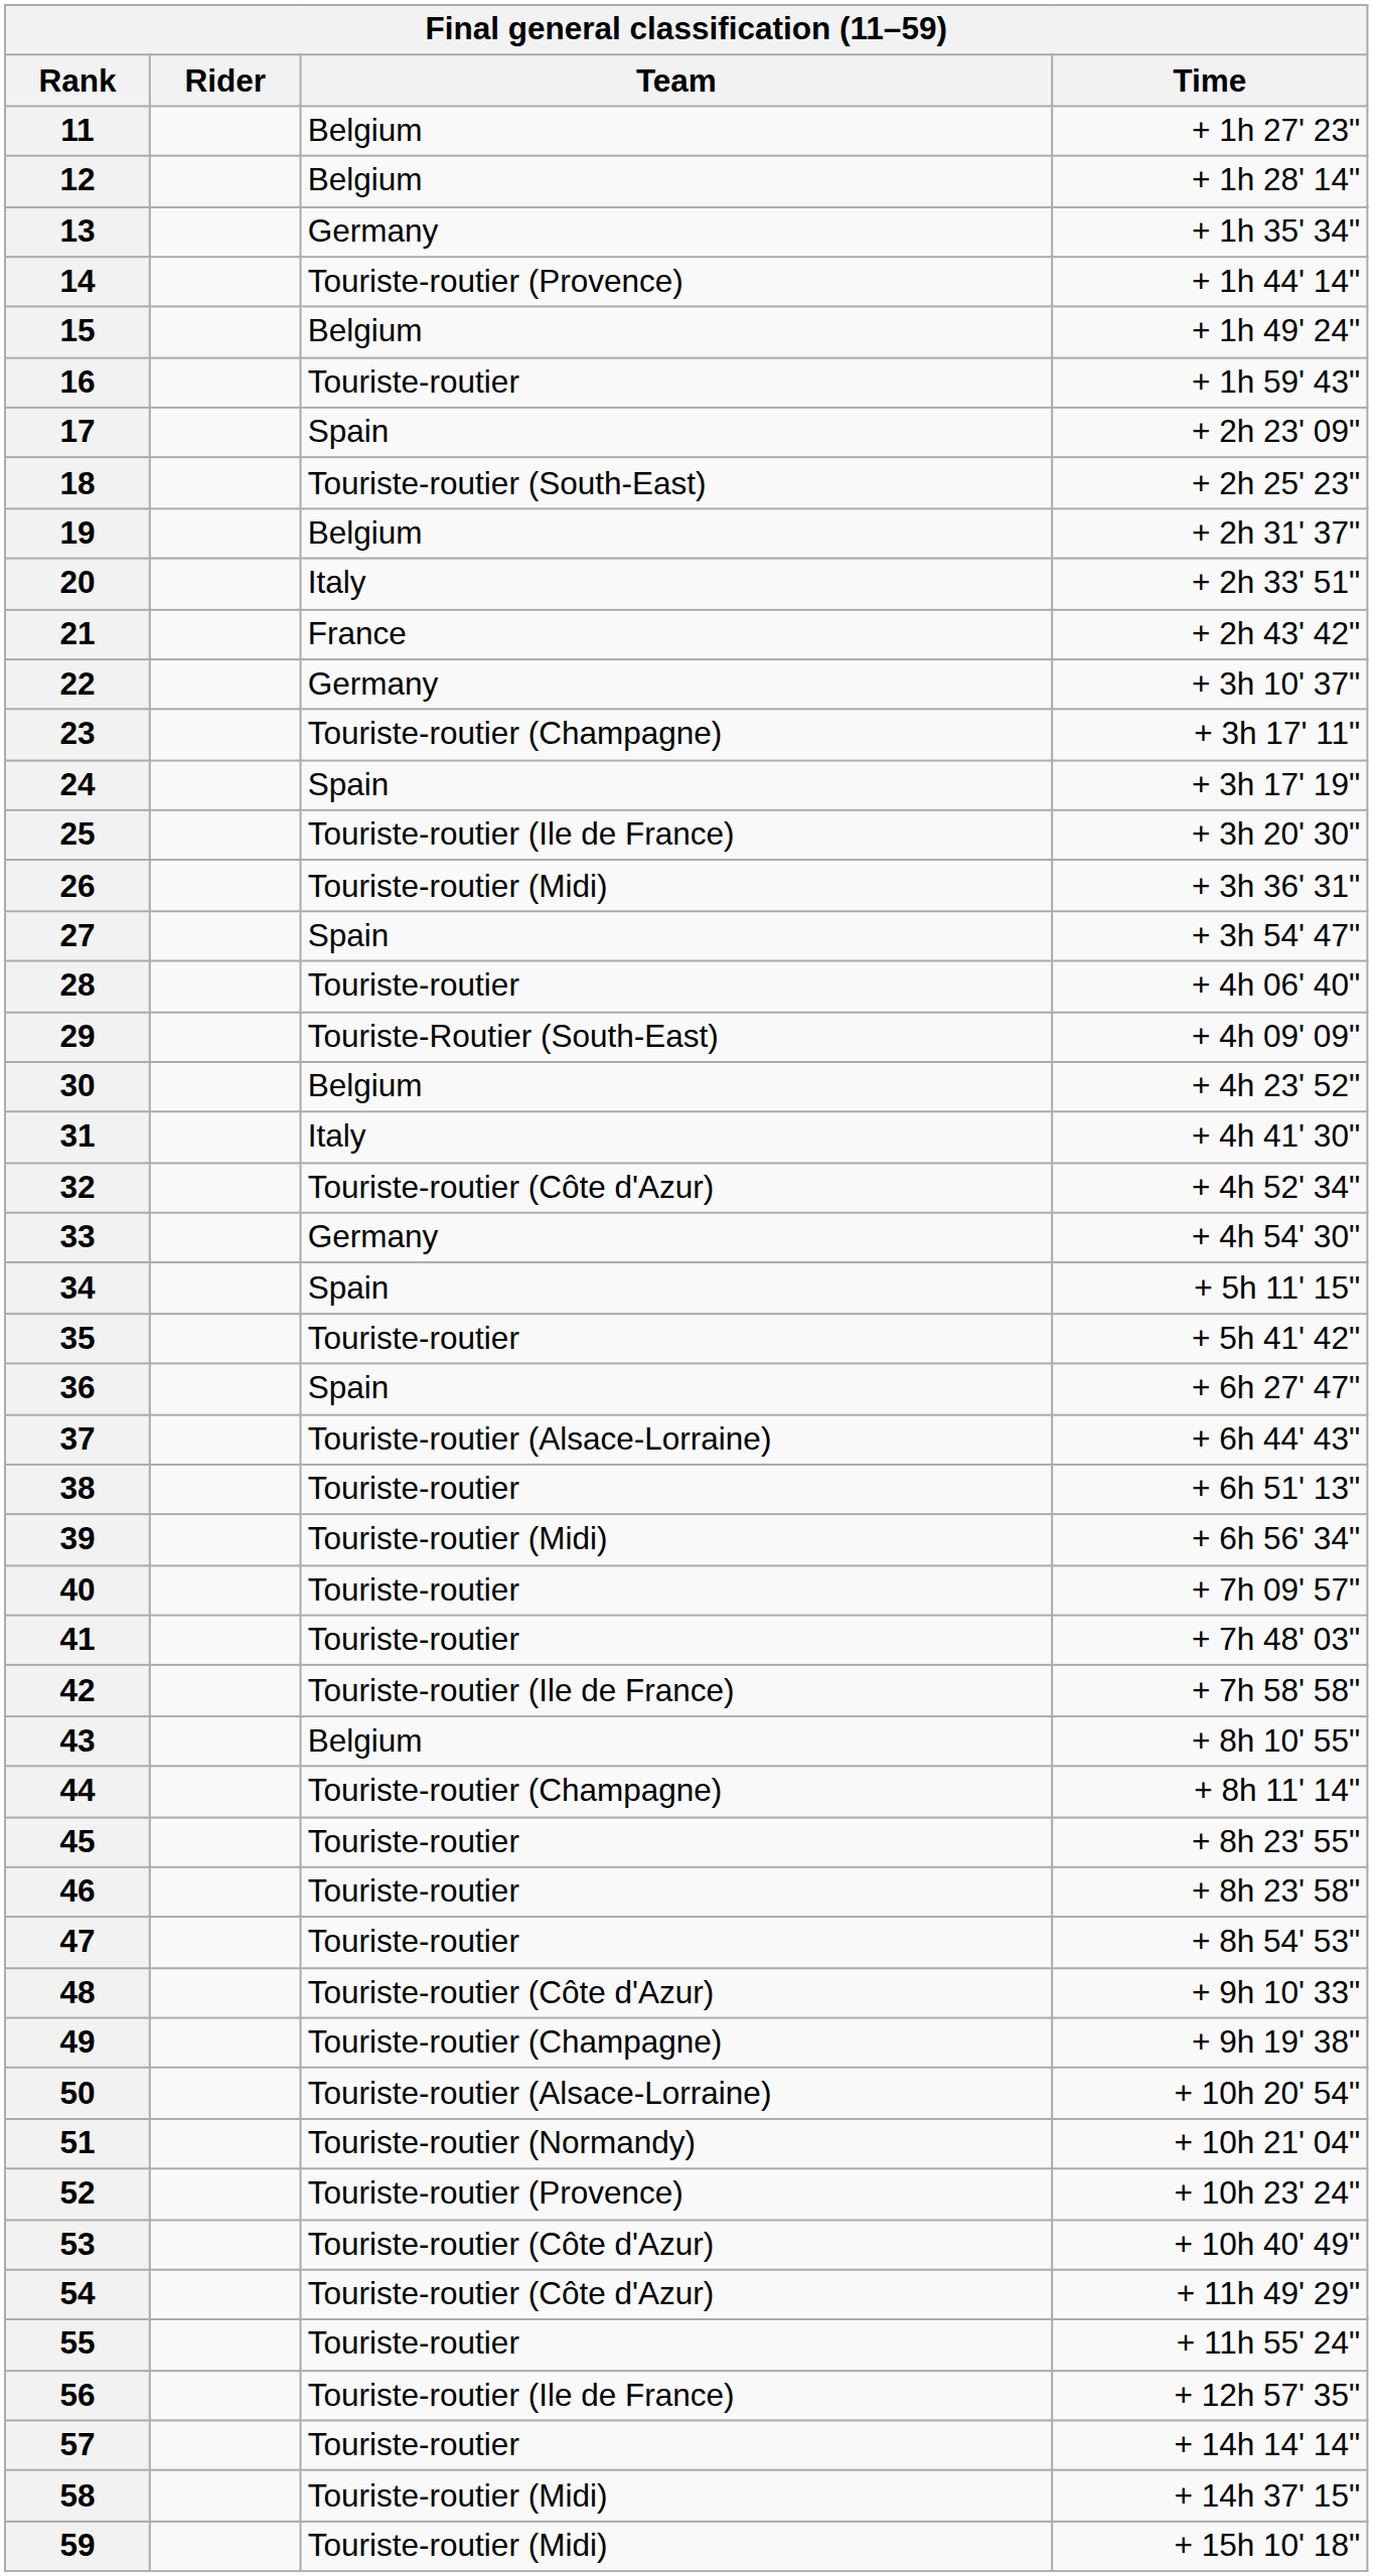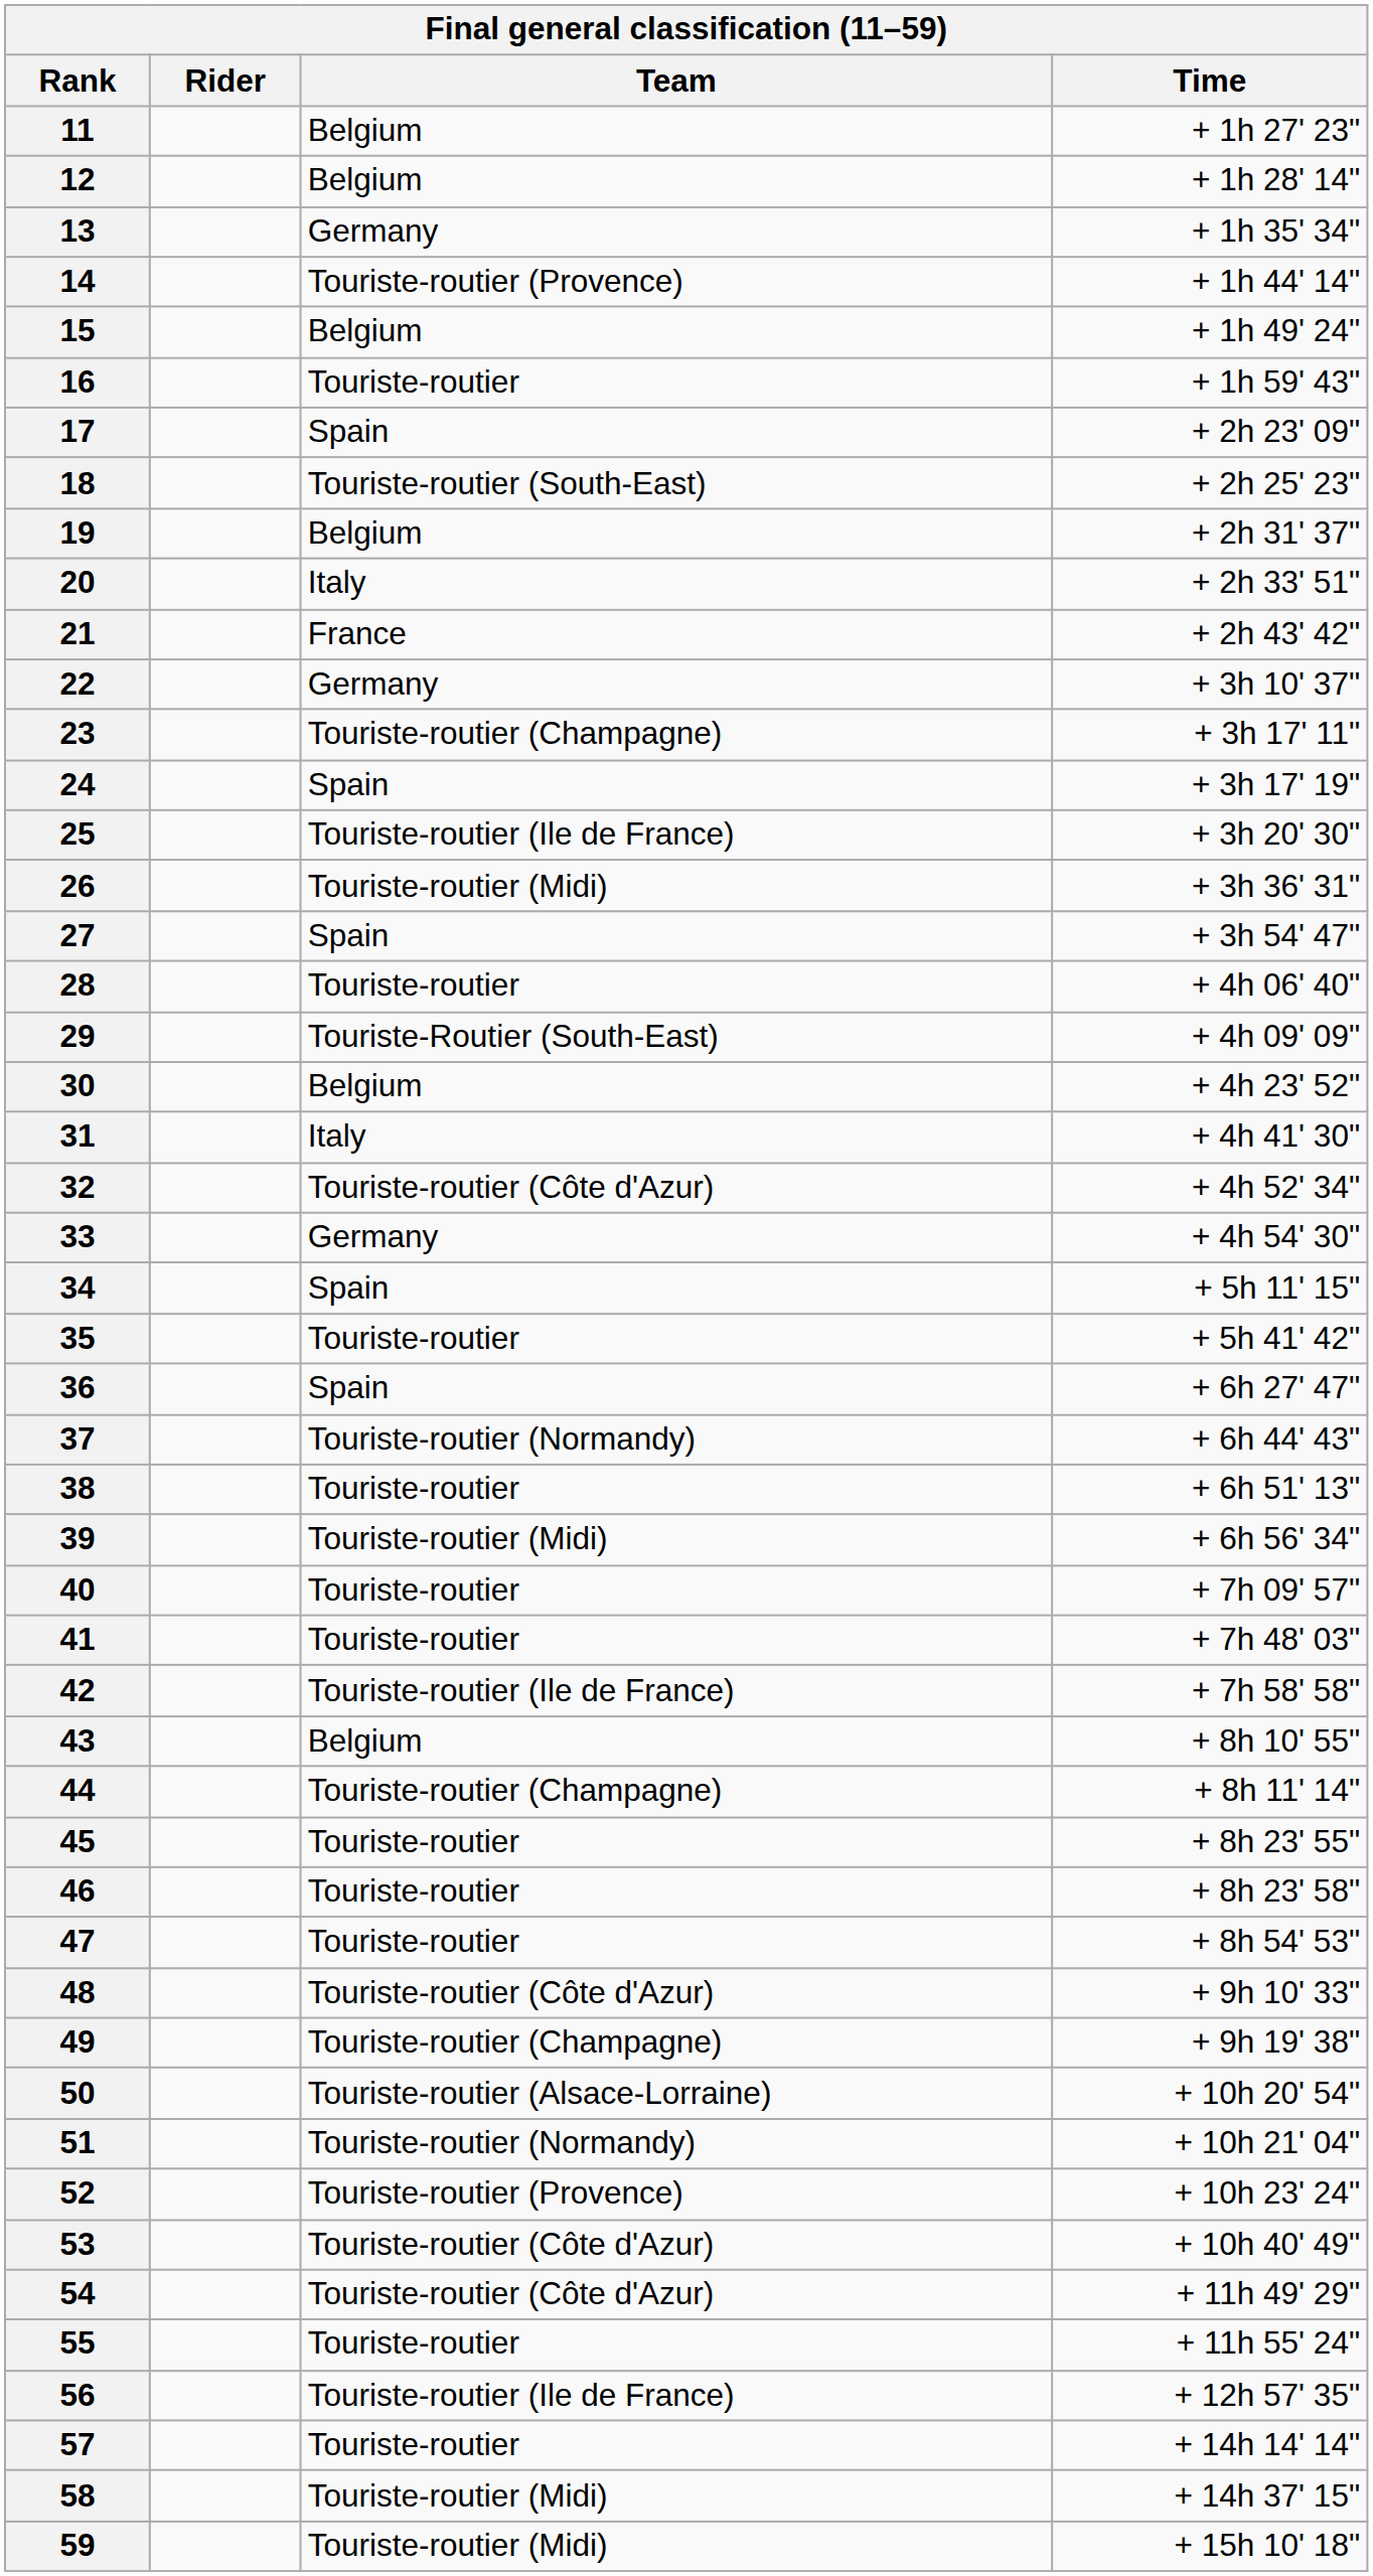 <table class="collapsible collapsed wikitable" style="width:43em;margin-top:-1px;">
 <tr>
 <th scope="col" colspan="4">Final general classification (11–59)</th>
 </tr>
 <tr>
 <th scope="col">Rank</th>
 <th scope="col">Rider</th>
 <th scope="col">Team</th>
 <th scope="col">Time</th>
 </tr>
 <tr>
 <th scope="row">11</th>
 <td></td>
 <td>Belgium</td>
 <td style="text-align:right;">+ 1h 27' 23"</td>
 </tr>
 <tr>
 <th scope="row">12</th>
 <td></td>
 <td>Belgium</td>
 <td style="text-align:right;">+ 1h 28' 14"</td>
 </tr>
 <tr>
 <th scope="row">13</th>
 <td></td>
 <td>Germany</td>
 <td style="text-align:right;">+ 1h 35' 34"</td>
 </tr>
 <tr>
 <th scope="row">14</th>
 <td></td>
 <td>Touriste-routier (Provence)</td>
 <td style="text-align:right;">+ 1h 44' 14"</td>
 </tr>
 <tr>
 <th scope="row">15</th>
 <td></td>
 <td>Belgium</td>
 <td style="text-align:right;">+ 1h 49' 24"</td>
 </tr>
 <tr>
 <th scope="row">16</th>
 <td></td>
 <td>Touriste-routier</td>
 <td style="text-align:right;">+ 1h 59' 43"</td>
 </tr>
 <tr>
 <th scope="row">17</th>
 <td></td>
 <td>Spain</td>
 <td style="text-align:right;">+ 2h 23' 09"</td>
 </tr>
 <tr>
 <th scope="row">18</th>
 <td></td>
 <td>Touriste-routier (South-East)</td>
 <td style="text-align:right;">+ 2h 25' 23"</td>
 </tr>
 <tr>
 <th scope="row">19</th>
 <td></td>
 <td>Belgium</td>
 <td style="text-align:right;">+ 2h 31' 37"</td>
 </tr>
 <tr>
 <th scope="row">20</th>
 <td></td>
 <td>Italy</td>
 <td style="text-align:right;">+ 2h 33' 51"</td>
 </tr>
 <tr>
 <th scope="row">21</th>
 <td></td>
 <td>France</td>
 <td style="text-align:right;">+ 2h 43' 42"</td>
 </tr>
 <tr>
 <th scope="row">22</th>
 <td></td>
 <td>Germany</td>
 <td style="text-align:right;">+ 3h 10' 37"</td>
 </tr>
 <tr>
 <th scope="row">23</th>
 <td></td>
 <td>Touriste-routier (Champagne)</td>
 <td style="text-align:right;">+ 3h 17' 11"</td>
 </tr>
 <tr>
 <th scope="row">24</th>
 <td></td>
 <td>Spain</td>
 <td style="text-align:right;">+ 3h 17' 19"</td>
 </tr>
 <tr>
 <th scope="row">25</th>
 <td></td>
 <td>Touriste-routier (Ile de France)</td>
 <td style="text-align:right;">+ 3h 20' 30"</td>
 </tr>
 <tr>
 <th scope="row">26</th>
 <td></td>
 <td>Touriste-routier (Midi)</td>
 <td style="text-align:right;">+ 3h 36' 31"</td>
 </tr>
 <tr>
 <th scope="row">27</th>
 <td></td>
 <td>Spain</td>
 <td style="text-align:right;">+ 3h 54' 47"</td>
 </tr>
 <tr>
 <th scope="row">28</th>
 <td></td>
 <td>Touriste-routier</td>
 <td style="text-align:right;">+ 4h 06' 40"</td>
 </tr>
 <tr>
 <th scope="row">29</th>
 <td></td>
 <td>Touriste-Routier (South-East)</td>
 <td style="text-align:right;">+ 4h 09' 09"</td>
 </tr>
 <tr>
 <th scope="row">30</th>
 <td></td>
 <td>Belgium</td>
 <td style="text-align:right;">+ 4h 23' 52"</td>
 </tr>
 <tr>
 <th scope="row">31</th>
 <td></td>
 <td>Italy</td>
 <td style="text-align:right;">+ 4h 41' 30"</td>
 </tr>
 <tr>
 <th scope="row">32</th>
 <td></td>
 <td>Touriste-routier (Côte d'Azur)</td>
 <td style="text-align:right;">+ 4h 52' 34"</td>
 </tr>
 <tr>
 <th scope="row">33</th>
 <td></td>
 <td>Germany</td>
 <td style="text-align:right;">+ 4h 54' 30"</td>
 </tr>
 <tr>
 <th scope="row">34</th>
 <td></td>
 <td>Spain</td>
 <td style="text-align:right;">+ 5h 11' 15"</td>
 </tr>
 <tr>
 <th scope="row">35</th>
 <td></td>
 <td>Touriste-routier</td>
 <td style="text-align:right;">+ 5h 41' 42"</td>
 </tr>
 <tr>
 <th scope="row">36</th>
 <td></td>
 <td>Spain</td>
 <td style="text-align:right;">+ 6h 27' 47"</td>
 </tr>
 <tr>
 <th scope="row">37</th>
 <td></td>
-<td>Touriste-routier (Alsace-Lorraine)</td>
+<td>Touriste-routier (Normandy)</td>
 <td style="text-align:right;">+ 6h 44' 43"</td>
 </tr>
 <tr>
 <th scope="row">38</th>
 <td></td>
 <td>Touriste-routier</td>
 <td style="text-align:right;">+ 6h 51' 13"</td>
 </tr>
 <tr>
 <th scope="row">39</th>
 <td></td>
 <td>Touriste-routier (Midi)</td>
 <td style="text-align:right;">+ 6h 56' 34"</td>
 </tr>
 <tr>
 <th scope="row">40</th>
 <td></td>
 <td>Touriste-routier</td>
 <td style="text-align:right;">+ 7h 09' 57"</td>
 </tr>
 <tr>
 <th scope="row">41</th>
 <td></td>
 <td>Touriste-routier</td>
 <td style="text-align:right;">+ 7h 48' 03"</td>
 </tr>
 <tr>
 <th scope="row">42</th>
 <td></td>
 <td>Touriste-routier (Ile de France)</td>
 <td style="text-align:right;">+ 7h 58' 58"</td>
 </tr>
 <tr>
 <th scope="row">43</th>
 <td></td>
 <td>Belgium</td>
 <td style="text-align:right;">+ 8h 10' 55"</td>
 </tr>
 <tr>
 <th scope="row">44</th>
 <td></td>
 <td>Touriste-routier (Champagne)</td>
 <td style="text-align:right;">+ 8h 11' 14"</td>
 </tr>
 <tr>
 <th scope="row">45</th>
 <td></td>
 <td>Touriste-routier</td>
 <td style="text-align:right;">+ 8h 23' 55"</td>
 </tr>
 <tr>
 <th scope="row">46</th>
 <td></td>
 <td>Touriste-routier</td>
 <td style="text-align:right;">+ 8h 23' 58"</td>
 </tr>
 <tr>
 <th scope="row">47</th>
 <td></td>
 <td>Touriste-routier</td>
 <td style="text-align:right;">+ 8h 54' 53"</td>
 </tr>
 <tr>
 <th scope="row">48</th>
 <td></td>
 <td>Touriste-routier (Côte d'Azur)</td>
 <td style="text-align:right;">+ 9h 10' 33"</td>
 </tr>
 <tr>
 <th scope="row">49</th>
 <td></td>
 <td>Touriste-routier (Champagne)</td>
 <td style="text-align:right;">+ 9h 19' 38"</td>
 </tr>
 <tr>
 <th scope="row">50</th>
 <td></td>
 <td>Touriste-routier (Alsace-Lorraine)</td>
 <td style="text-align:right;">+ 10h 20' 54"</td>
 </tr>
 <tr>
 <th scope="row">51</th>
 <td></td>
 <td>Touriste-routier (Normandy)</td>
 <td style="text-align:right;">+ 10h 21' 04"</td>
 </tr>
 <tr>
 <th scope="row">52</th>
 <td></td>
 <td>Touriste-routier (Provence)</td>
 <td style="text-align:right;">+ 10h 23' 24"</td>
 </tr>
 <tr>
 <th scope="row">53</th>
 <td></td>
 <td>Touriste-routier (Côte d'Azur)</td>
 <td style="text-align:right;">+ 10h 40' 49"</td>
 </tr>
 <tr>
 <th scope="row">54</th>
 <td></td>
 <td>Touriste-routier (Côte d'Azur)</td>
 <td style="text-align:right;">+ 11h 49' 29"</td>
 </tr>
 <tr>
 <th scope="row">55</th>
 <td></td>
 <td>Touriste-routier</td>
 <td style="text-align:right;">+ 11h 55' 24"</td>
 </tr>
 <tr>
 <th scope="row">56</th>
 <td></td>
 <td>Touriste-routier (Ile de France)</td>
 <td style="text-align:right;">+ 12h 57' 35"</td>
 </tr>
 <tr>
 <th scope="row">57</th>
 <td></td>
 <td>Touriste-routier</td>
 <td style="text-align:right;">+ 14h 14' 14"</td>
 </tr>
 <tr>
 <th scope="row">58</th>
 <td></td>
 <td>Touriste-routier (Midi)</td>
 <td style="text-align:right;">+ 14h 37' 15"</td>
 </tr>
 <tr>
 <th scope="row">59</th>
 <td></td>
 <td>Touriste-routier (Midi)</td>
 <td style="text-align:right;">+ 15h 10' 18"</td>
 </tr>
 </table>
